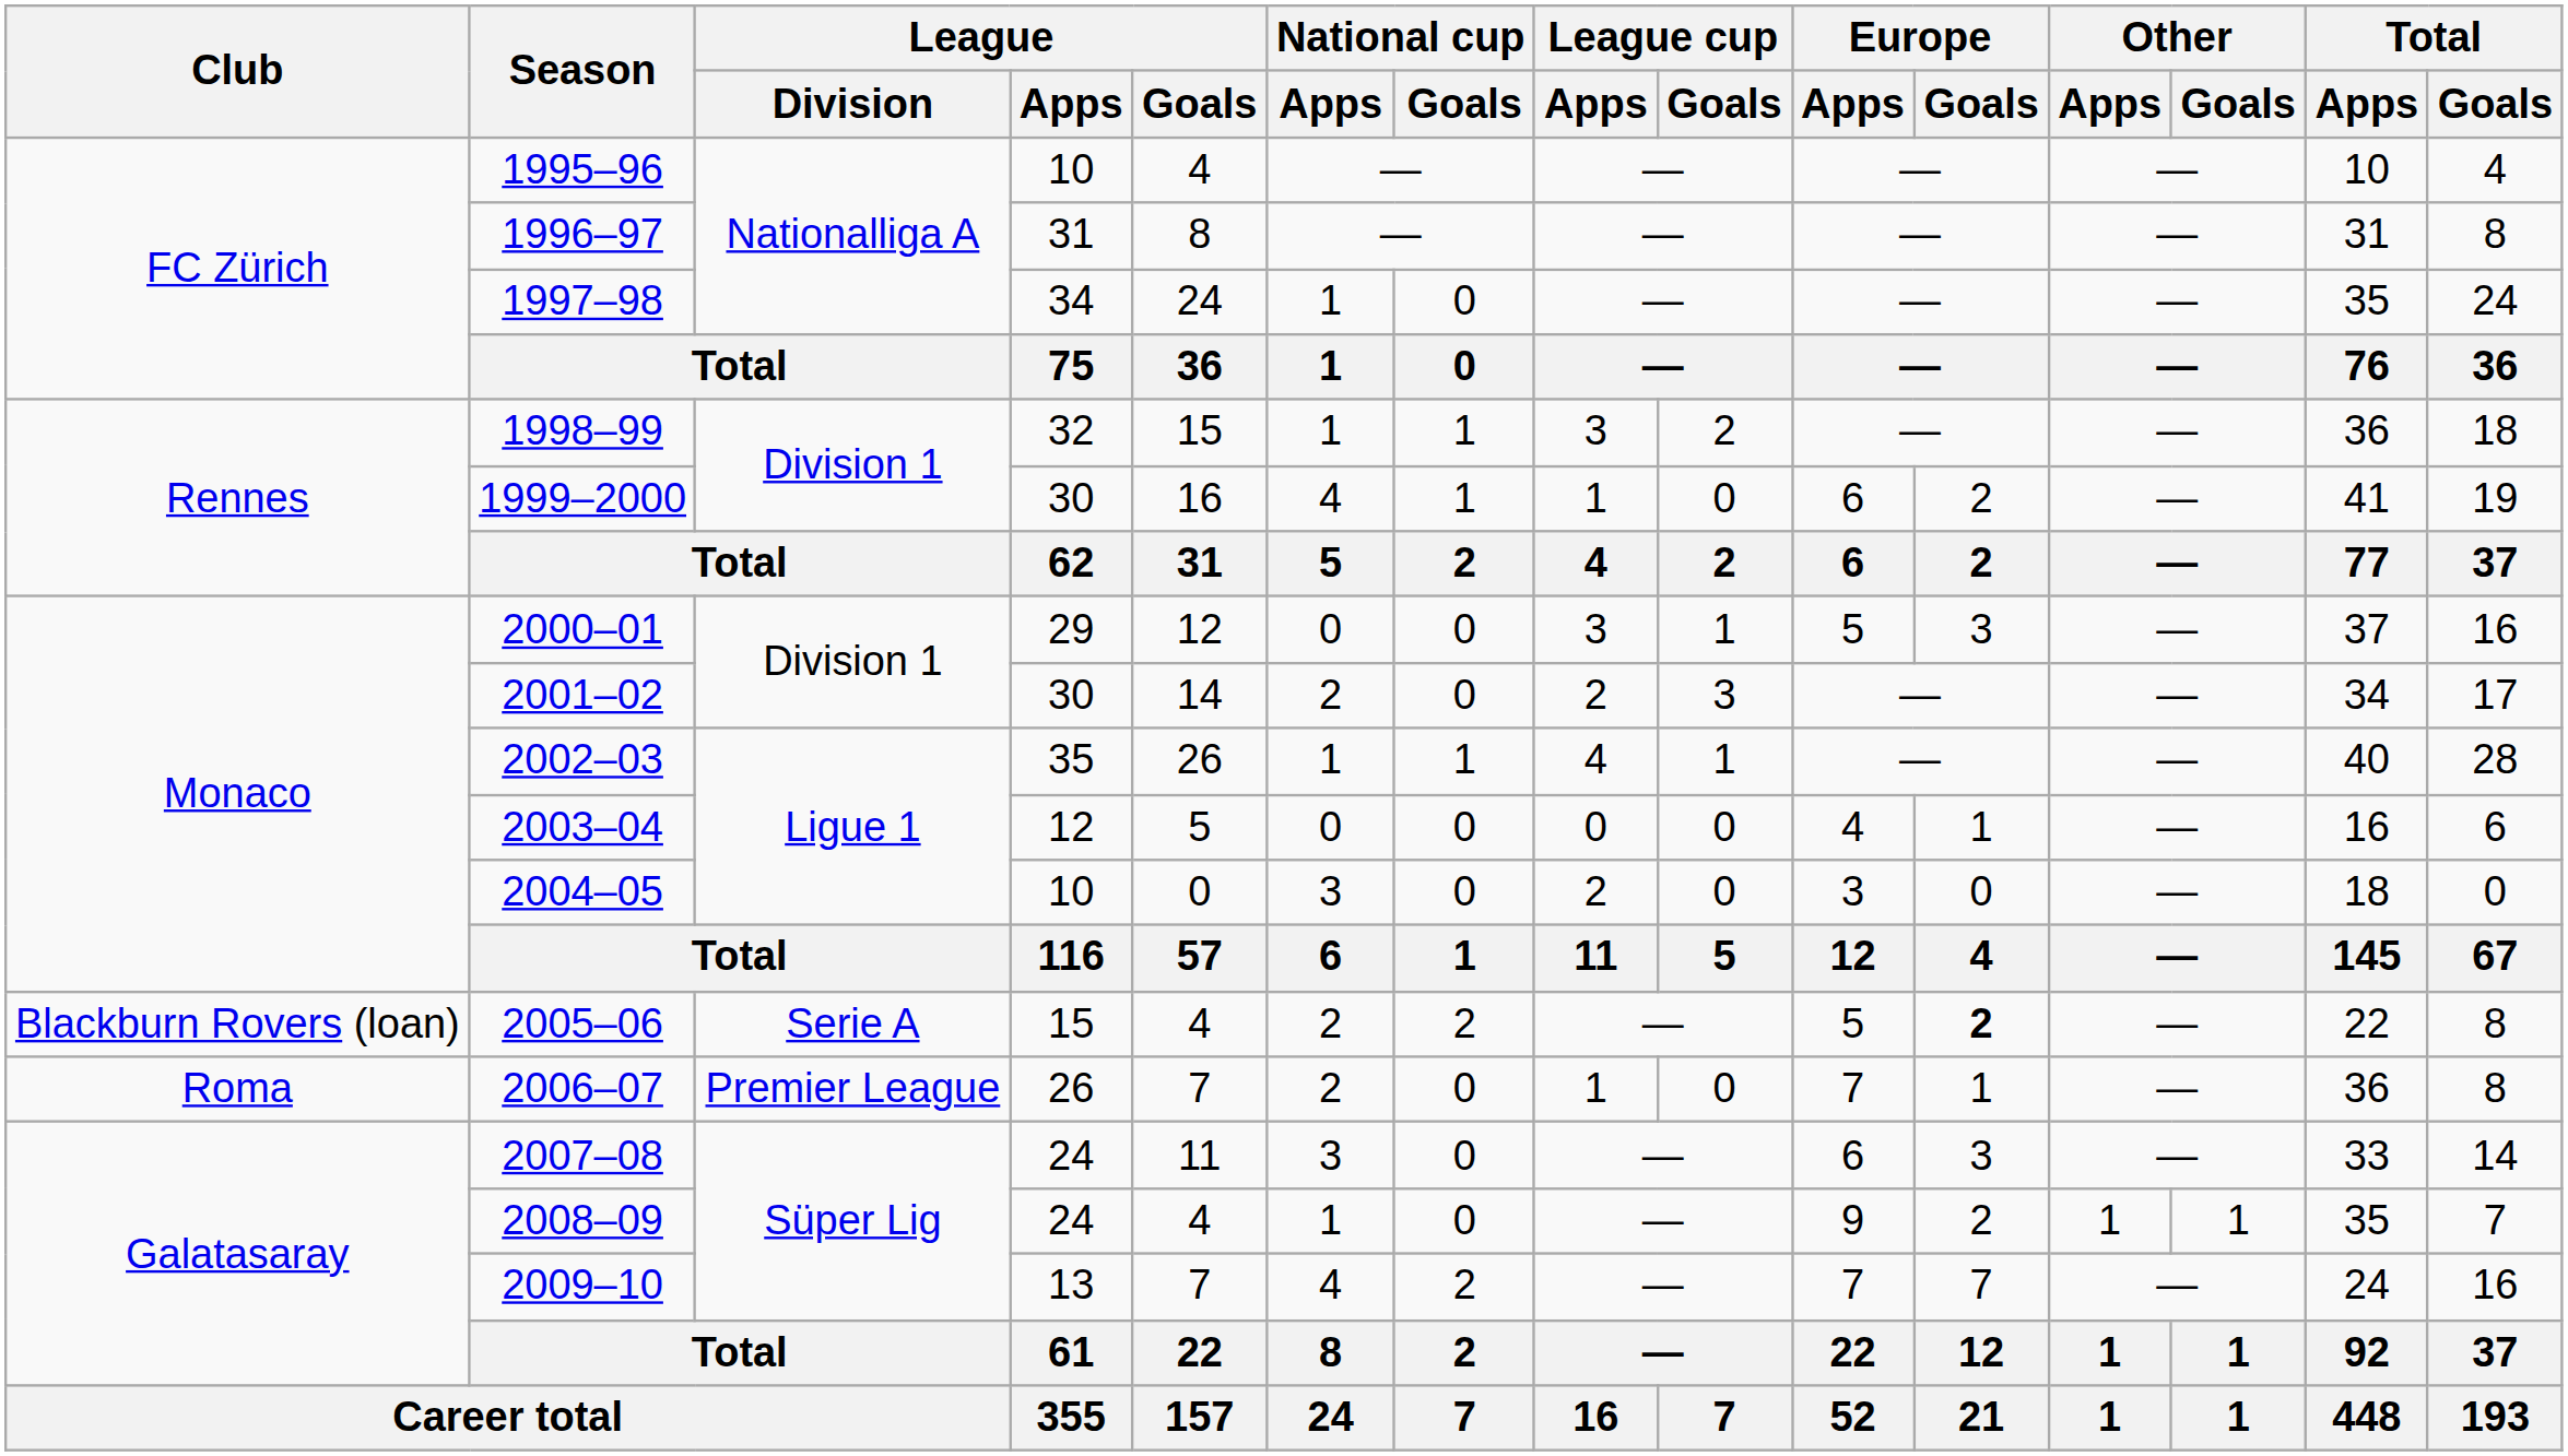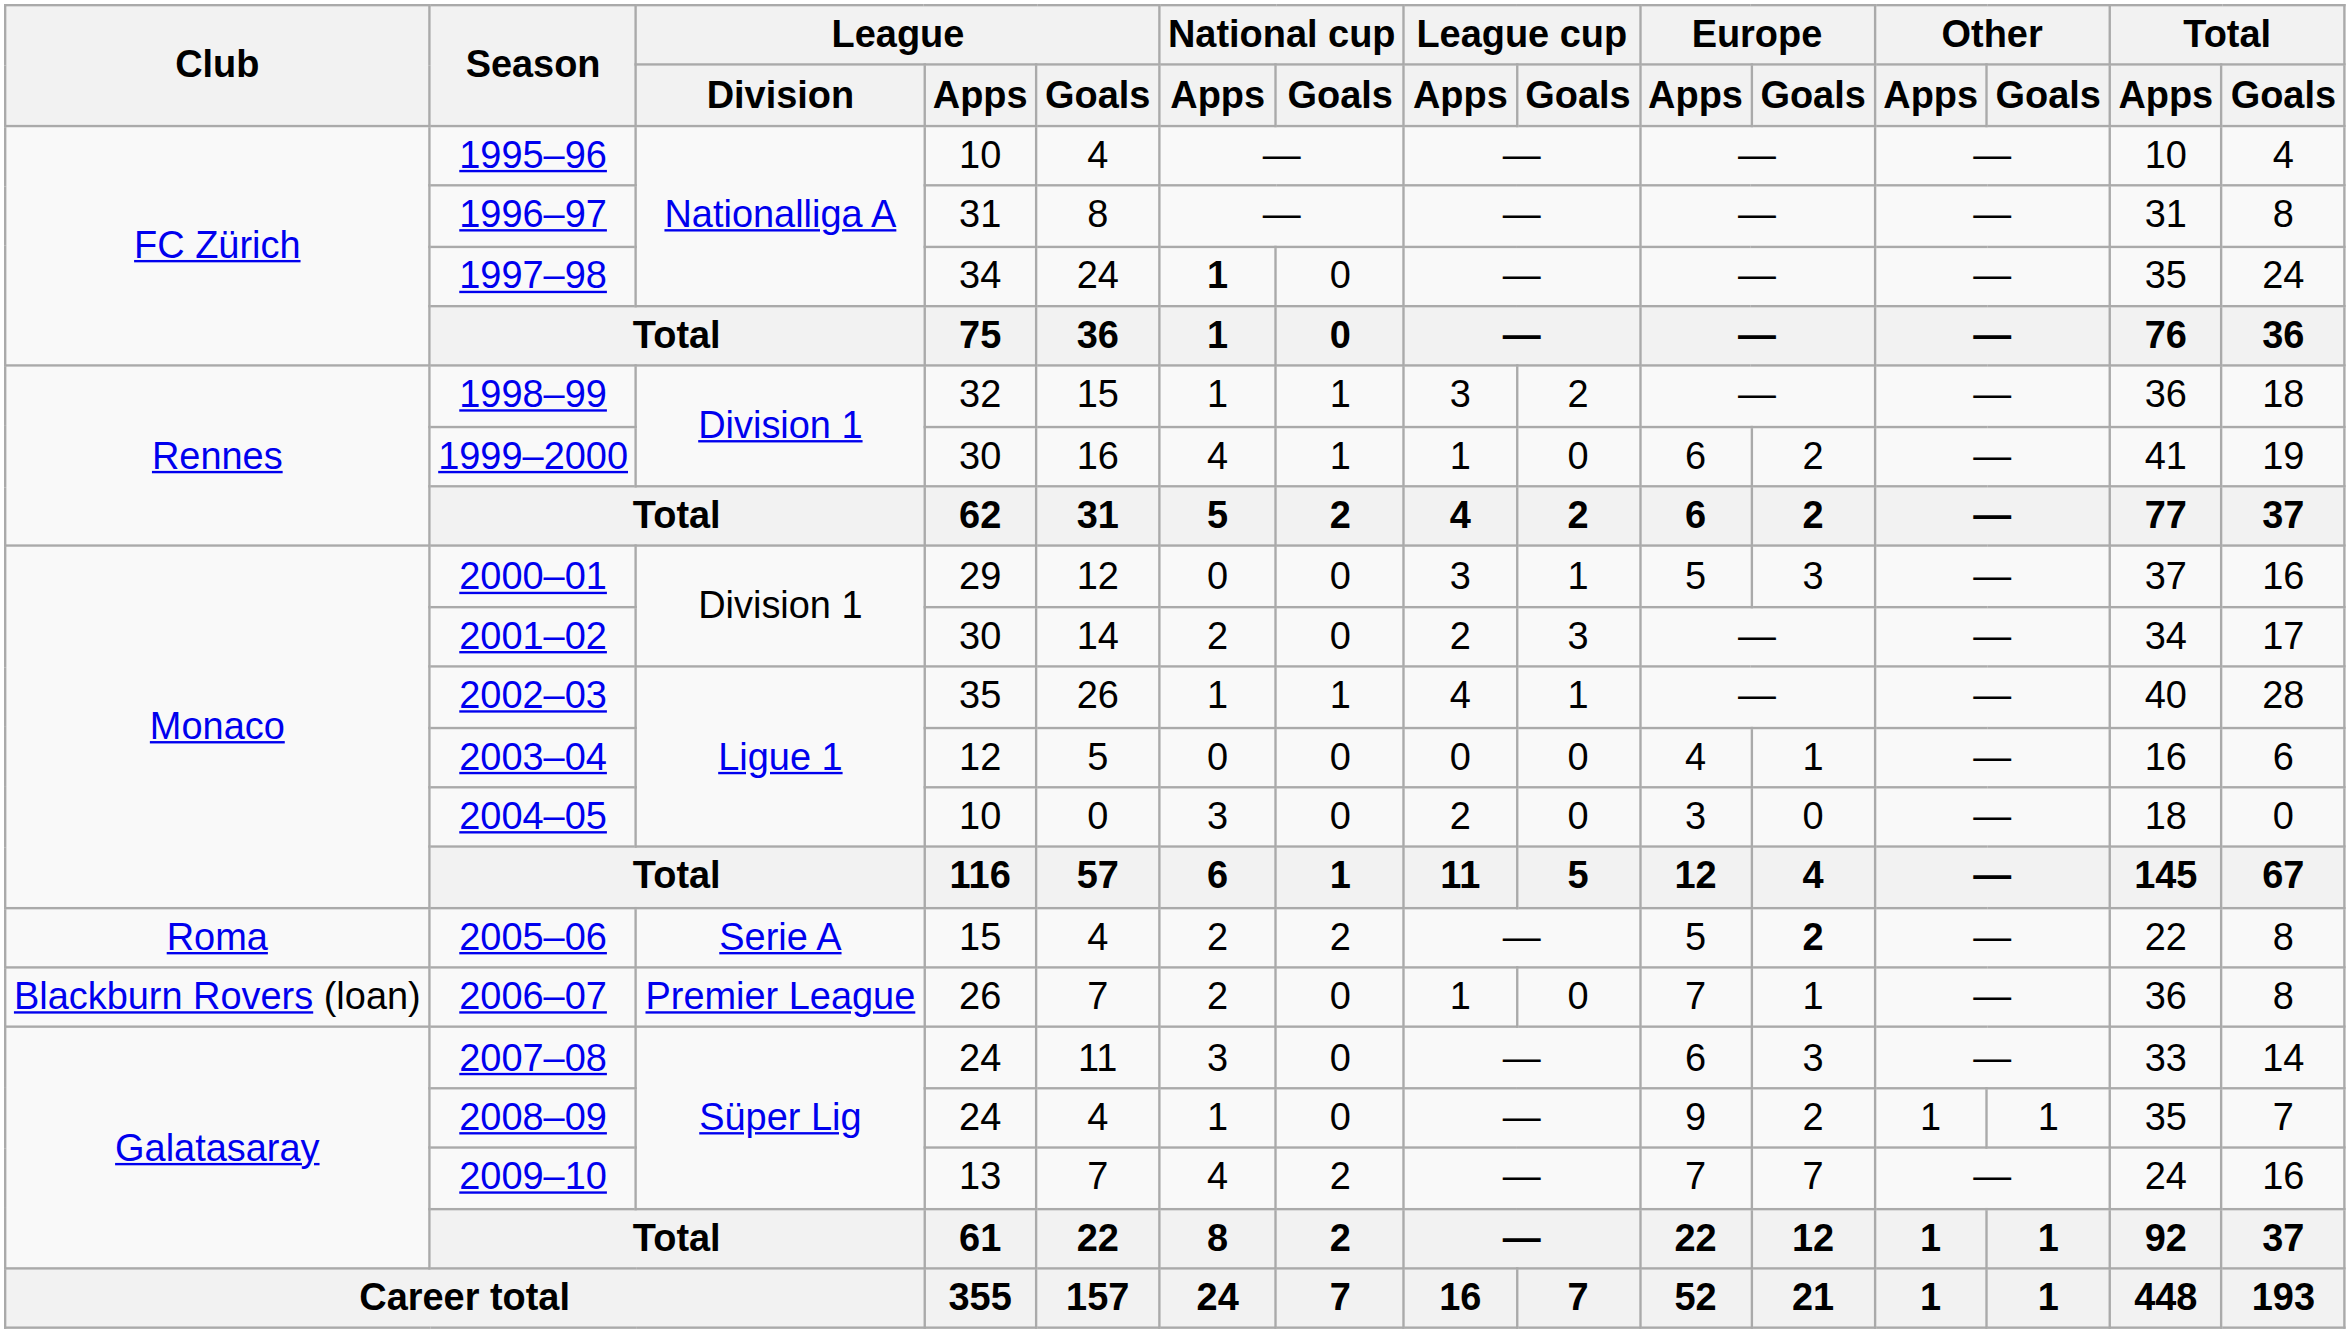 <table class=wikitable style=text-align:center>
 <tr>
 <th rowspan=2>Club</th>
 <th rowspan=2>Season</th>
 <th colspan=3>League</th>
 <th colspan=2>National cup</th>
 <th colspan=2>League cup</th>
 <th colspan=2>Europe</th>
 <th colspan=2>Other</th>
 <th colspan=2>Total</th>
 </tr>
 <tr>
 <th>Division</th>
 <th>Apps</th>
 <th>Goals</th>
 <th>Apps</th>
 <th>Goals</th>
 <th>Apps</th>
 <th>Goals</th>
 <th>Apps</th>
 <th>Goals</th>
 <th>Apps</th>
 <th>Goals</th>
 <th>Apps</th>
 <th>Goals</th>
 </tr>
 <tr>
 <td rowspan=4><a href='#'>FC Zürich</a></td>
 <td><a href='#'>1995–96</a></td>
 <td rowspan=3><a href='#'>Nationalliga A</a></td>
 <td>10</td>
 <td>4</td>
 <td colspan="2">—</td>
 <td colspan="2">—</td>
 <td colspan="2">—</td>
 <td colspan="2">—</td>
 <td>10</td>
 <td>4</td>
 </tr>
 <tr>
 <td><a href='#'>1996–97</a></td>
 <td>31</td>
 <td>8</td>
 <td colspan="2">—</td>
 <td colspan="2">—</td>
 <td colspan="2">—</td>
 <td colspan="2">—</td>
 <td>31</td>
 <td>8</td>
 </tr>
 <tr>
 <td><a href='#'>1997–98</a></td>
 <td>34</td>
 <td>24</td>
-<td>1</td>
+<td><strong>1</strong></td>
 <td>0</td>
 <td colspan="2">—</td>
 <td colspan="2">—</td>
 <td colspan="2">—</td>
 <td>35</td>
 <td>24</td>
 </tr>
 <tr>
 <th colspan=2>Total</th>
 <th>75</th>
 <th>36</th>
 <th>1</th>
 <th>0</th>
 <th colspan="2">—</th>
 <th colspan="2">—</th>
 <th colspan="2">—</th>
 <th>76</th>
 <th>36</th>
 </tr>
 <tr>
 <td rowspan=3><a href='#'>Rennes</a></td>
 <td><a href='#'>1998–99</a></td>
 <td rowspan=2><a href='#'>Division 1</a></td>
 <td>32</td>
 <td>15</td>
 <td>1</td>
 <td>1</td>
 <td>3</td>
 <td>2</td>
 <td colspan="2">—</td>
 <td colspan="2">—</td>
 <td>36</td>
 <td>18</td>
 </tr>
 <tr>
 <td><a href='#'>1999–2000</a></td>
 <td>30</td>
 <td>16</td>
 <td>4</td>
 <td>1</td>
 <td>1</td>
 <td>0</td>
 <td>6</td>
 <td>2</td>
 <td colspan="2">—</td>
 <td>41</td>
 <td>19</td>
 </tr>
 <tr>
 <th colspan=2>Total</th>
 <th>62</th>
 <th>31</th>
 <th>5</th>
 <th>2</th>
 <th>4</th>
 <th>2</th>
 <th>6</th>
 <th>2</th>
 <th colspan="2">—</th>
 <th>77</th>
 <th>37</th>
 </tr>
 <tr>
 <td rowspan=6><a href='#'>Monaco</a></td>
 <td><a href='#'>2000–01</a></td>
 <td rowspan=2>Division 1</td>
 <td>29</td>
 <td>12</td>
 <td>0</td>
 <td>0</td>
 <td>3</td>
 <td>1</td>
 <td>5</td>
 <td>3</td>
 <td colspan="2">—</td>
 <td>37</td>
 <td>16</td>
 </tr>
 <tr>
 <td><a href='#'>2001–02</a></td>
 <td>30</td>
 <td>14</td>
 <td>2</td>
 <td>0</td>
 <td>2</td>
 <td>3</td>
 <td colspan="2">—</td>
 <td colspan="2">—</td>
 <td>34</td>
 <td>17</td>
 </tr>
 <tr>
 <td><a href='#'>2002–03</a></td>
 <td rowspan=3><a href='#'>Ligue 1</a></td>
 <td>35</td>
 <td>26</td>
 <td>1</td>
 <td>1</td>
 <td>4</td>
 <td>1</td>
 <td colspan="2">—</td>
 <td colspan="2">—</td>
 <td>40</td>
 <td>28</td>
 </tr>
 <tr>
 <td><a href='#'>2003–04</a></td>
 <td>12</td>
 <td>5</td>
 <td>0</td>
 <td>0</td>
 <td>0</td>
 <td>0</td>
 <td>4</td>
 <td>1</td>
 <td colspan="2">—</td>
 <td>16</td>
 <td>6</td>
 </tr>
 <tr>
 <td><a href='#'>2004–05</a></td>
 <td>10</td>
 <td>0</td>
 <td>3</td>
 <td>0</td>
 <td>2</td>
 <td>0</td>
 <td>3</td>
 <td>0</td>
 <td colspan="2">—</td>
 <td>18</td>
 <td>0</td>
 </tr>
 <tr>
 <th colspan=2>Total</th>
 <th>116</th>
 <th>57</th>
 <th>6</th>
 <th>1</th>
 <th>11</th>
 <th>5</th>
 <th>12</th>
 <th>4</th>
 <th colspan="2">—</th>
 <th>145</th>
 <th>67</th>
 </tr>
 <tr>
-<td><a href='#'>Blackburn Rovers</a> (loan)</td>
+<td><a href='#'>Roma</a></td>
 <td><a href='#'>2005–06</a></td>
 <td><a href='#'>Serie A</a></td>
 <td>15</td>
 <td>4</td>
 <td>2</td>
 <td>2</td>
 <td colspan="2">—</td>
 <td>5</td>
 <td><strong>2</strong></td>
 <td colspan="2">—</td>
 <td>22</td>
 <td>8</td>
 </tr>
 <tr>
-<td><a href='#'>Roma</a></td>
+<td><a href='#'>Blackburn Rovers</a> (loan)</td>
 <td><a href='#'>2006–07</a></td>
 <td><a href='#'>Premier League</a></td>
 <td>26</td>
 <td>7</td>
 <td>2</td>
 <td>0</td>
 <td>1</td>
 <td>0</td>
 <td>7</td>
 <td>1</td>
 <td colspan="2">—</td>
 <td>36</td>
 <td>8</td>
 </tr>
 <tr>
 <td rowspan=4><a href='#'>Galatasaray</a></td>
 <td><a href='#'>2007–08</a></td>
 <td rowspan=3><a href='#'>Süper Lig</a></td>
 <td>24</td>
 <td>11</td>
 <td>3</td>
 <td>0</td>
 <td colspan="2">—</td>
 <td>6</td>
 <td>3</td>
 <td colspan="2">—</td>
 <td>33</td>
 <td>14</td>
 </tr>
 <tr>
 <td><a href='#'>2008–09</a></td>
 <td>24</td>
 <td>4</td>
 <td>1</td>
 <td>0</td>
 <td colspan="2">—</td>
 <td>9</td>
 <td>2</td>
 <td>1</td>
 <td>1</td>
 <td>35</td>
 <td>7</td>
 </tr>
 <tr>
 <td><a href='#'>2009–10</a></td>
 <td>13</td>
 <td>7</td>
 <td>4</td>
 <td>2</td>
 <td colspan="2">—</td>
 <td>7</td>
 <td>7</td>
 <td colspan="2">—</td>
 <td>24</td>
 <td>16</td>
 </tr>
 <tr>
 <th colspan=2>Total</th>
 <th>61</th>
 <th>22</th>
 <th>8</th>
 <th>2</th>
 <th colspan="2">—</th>
 <th>22</th>
 <th>12</th>
 <th>1</th>
 <th>1</th>
 <th>92</th>
 <th>37</th>
 </tr>
 <tr>
 <th colspan=3>Career total</th>
 <th>355</th>
 <th>157</th>
 <th>24</th>
 <th>7</th>
 <th>16</th>
 <th>7</th>
 <th>52</th>
 <th>21</th>
 <th>1</th>
 <th>1</th>
 <th>448</th>
 <th>193</th>
 </tr>
 </table>
